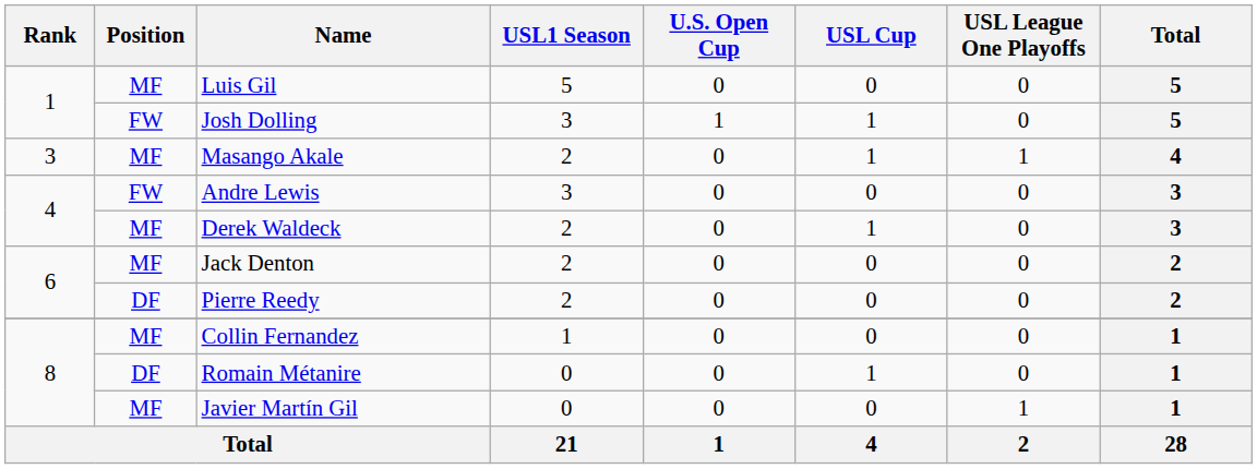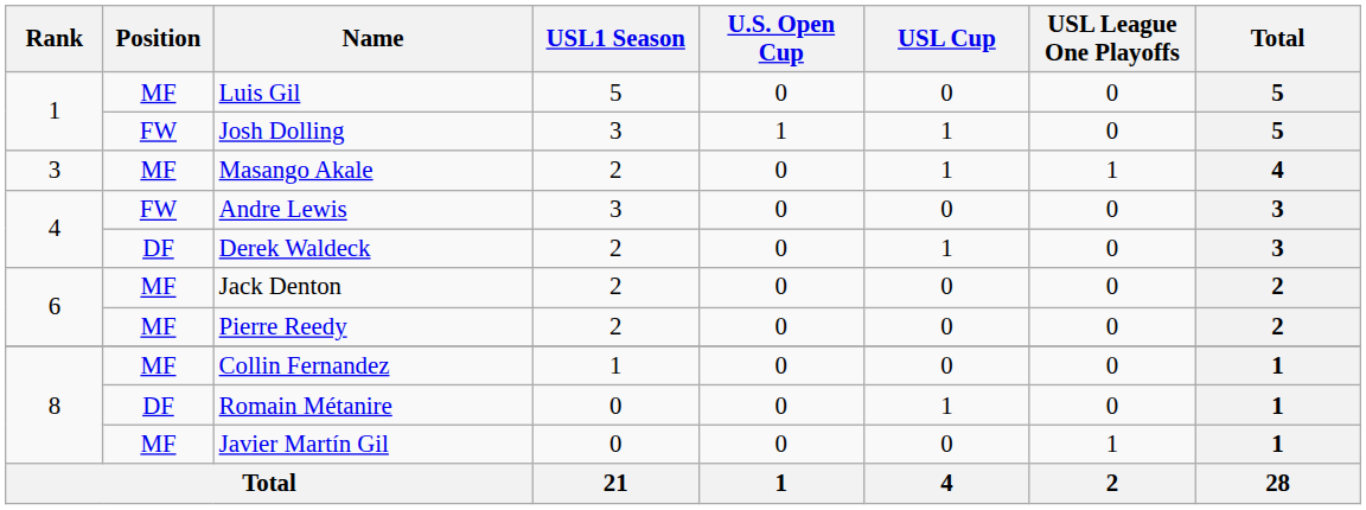 <table class="wikitable" style="text-align:center;">
 <tr>
 <th style="width:56px;">Rank</th>
 <th style="width:64px;">Position</th>
 <th style="width:200px;">Name</th>
 <th style="width:100px;"><a href='#'>USL1 Season</a></th>
 <th style="width:100px;"><a href='#'>U.S. Open Cup</a></th>
 <th style="width:100px;"><a href='#'>USL Cup</a></th>
 <th style="width:100px;">USL League One Playoffs</th>
 <th style="width:100px;">Total</th>
 </tr>
 <tr>
 <td rowspan=2>1</td>
 <td><a href='#'>MF</a></td>
 <td align="left"> <a href='#'>Luis Gil</a></td>
 <td>5</td>
 <td>0</td>
 <td>0</td>
 <td>0</td>
 <th>5</th>
 </tr>
 <tr>
 <td><a href='#'>FW</a></td>
 <td align="left"> <a href='#'>Josh Dolling</a></td>
 <td>3</td>
 <td>1</td>
 <td>1</td>
 <td>0</td>
 <th>5</th>
 </tr>
 <tr>
 <td>3</td>
 <td><a href='#'>MF</a></td>
 <td align="left"> <a href='#'>Masango Akale</a></td>
 <td>2</td>
 <td>0</td>
 <td>1</td>
 <td>1</td>
 <th>4</th>
 </tr>
 <tr>
 <td rowspan=2>4</td>
 <td><a href='#'>FW</a></td>
 <td align="left"> <a href='#'>Andre Lewis</a></td>
 <td>3</td>
 <td>0</td>
 <td>0</td>
 <td>0</td>
 <th>3</th>
 </tr>
 <tr>
-<td><a href='#'>MF</a></td>
+<td><a href='#'>DF</a></td>
 <td align="left"> <a href='#'>Derek Waldeck</a></td>
 <td>2</td>
 <td>0</td>
 <td>1</td>
 <td>0</td>
 <th>3</th>
 </tr>
 <tr>
 <td rowspan="2">6</td>
 <td><a href='#'>MF</a></td>
 <td align="left"> Jack Denton</td>
 <td>2</td>
 <td>0</td>
 <td>0</td>
 <td>0</td>
 <th>2</th>
 </tr>
 <tr>
-<td><a href='#'>DF</a></td>
+<td><a href='#'>MF</a></td>
 <td align="left"> <a href='#'>Pierre Reedy</a></td>
 <td>2</td>
 <td>0</td>
 <td>0</td>
 <td>0</td>
 <th>2</th>
 </tr>
 <tr>
 </tr>
 <tr>
 <td rowspan="3">8</td>
 <td><a href='#'>MF</a></td>
 <td align="left"> <a href='#'>Collin Fernandez</a></td>
 <td>1</td>
 <td>0</td>
 <td>0</td>
 <td>0</td>
 <th>1</th>
 </tr>
 <tr>
 <td><a href='#'>DF</a></td>
 <td align="left"> <a href='#'>Romain Métanire</a></td>
 <td>0</td>
 <td>0</td>
 <td>1</td>
 <td>0</td>
 <th>1</th>
 </tr>
 <tr>
 <td><a href='#'>MF</a></td>
 <td align="left"> <a href='#'>Javier Martín Gil</a></td>
 <td>0</td>
 <td>0</td>
 <td>0</td>
 <td>1</td>
 <th>1</th>
 </tr>
 <tr>
 <th colspan="3">Total</th>
 <th>21</th>
 <th>1</th>
 <th>4</th>
 <th>2</th>
 <th>28</th>
 </tr>
 </table>
